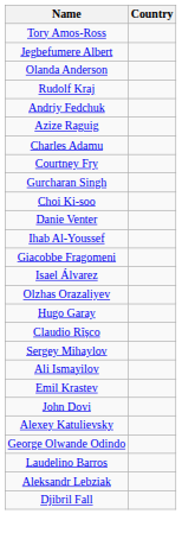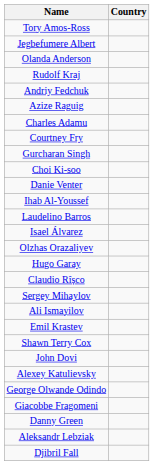 <table class="wikitable sortable  mw-collapsible mw-collapsed" style="text-align:center">
 <tr>
 <th>Name</th>
 <th>Country</th>
 </tr>
 <tr>
 <td><a href='#'>Tory Amos-Ross</a></td>
 <td></td>
 </tr>
 <tr>
 <td><a href='#'>Jegbefumere Albert</a></td>
 <td></td>
 </tr>
 <tr>
 <td><a href='#'>Olanda Anderson</a></td>
 <td></td>
 </tr>
 <tr>
 <td><a href='#'>Rudolf Kraj</a></td>
 <td></td>
 </tr>
 <tr>
 <td><a href='#'>Andriy Fedchuk</a></td>
 <td></td>
 </tr>
 <tr>
 <td><a href='#'>Azize Raguig</a></td>
 <td></td>
 </tr>
 <tr>
 <td><a href='#'>Charles Adamu</a></td>
 <td></td>
 </tr>
 <tr>
 <td><a href='#'>Courtney Fry</a></td>
 <td></td>
 </tr>
 <tr>
 <td><a href='#'>Gurcharan Singh</a></td>
 <td></td>
 </tr>
 <tr>
 <td><a href='#'>Choi Ki-soo</a></td>
 <td></td>
 </tr>
 <tr>
 <td><a href='#'>Danie Venter</a></td>
 <td></td>
 </tr>
 <tr>
 <td><a href='#'>Ihab Al-Youssef</a></td>
 <td></td>
 </tr>
 <tr>
-<td><a href='#'>Giacobbe Fragomeni</a></td>
+<td><a href='#'>Laudelino Barros</a></td>
 <td></td>
 </tr>
 <tr>
 <td><a href='#'>Isael Álvarez</a></td>
 <td></td>
 </tr>
 <tr>
 <td><a href='#'>Olzhas Orazaliyev</a></td>
 <td></td>
 </tr>
 <tr>
 <td><a href='#'>Hugo Garay</a></td>
 <td></td>
 </tr>
 <tr>
 <td><a href='#'>Claudio Rîșco</a></td>
 <td></td>
 </tr>
 <tr>
 <td><a href='#'>Sergey Mihaylov</a></td>
 <td></td>
 </tr>
 <tr>
 <td><a href='#'>Ali Ismayilov</a></td>
 <td></td>
 </tr>
 <tr>
 <td><a href='#'>Emil Krastev</a></td>
 <td></td>
 </tr>
 <tr>
+<td><a href='#'>Shawn Terry Cox</a></td>
+<td></td>
+</tr>
+<tr>
 <td><a href='#'>John Dovi</a></td>
 <td></td>
 </tr>
 <tr>
 <td><a href='#'>Alexey Katulievsky</a></td>
 <td></td>
 </tr>
 <tr>
 <td><a href='#'>George Olwande Odindo</a></td>
 <td></td>
 </tr>
 <tr>
-<td><a href='#'>Laudelino Barros</a></td>
+<td><a href='#'>Giacobbe Fragomeni</a></td>
+<td></td>
+</tr>
+<tr>
+<td><a href='#'>Danny Green</a></td>
 <td></td>
 </tr>
 <tr>
 <td><a href='#'>Aleksandr Lebziak</a></td>
 <td></td>
 </tr>
 <tr>
 <td><a href='#'>Djibril Fall</a></td>
 <td></td>
 </tr>
 </table>
